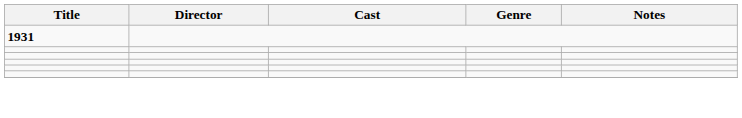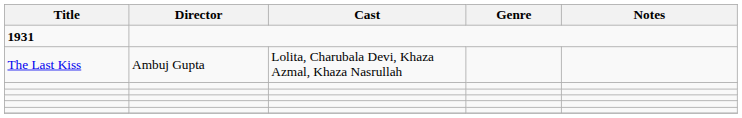 <table class="wikitable" width= "100%">
 <tr>
 <th width=17%>Title</th>
 <th width=19%>Director</th>
 <th width=27%>Cast</th>
 <th width=13%>Genre</th>
 <th width=24%>Notes</th>
 </tr>
 <tr>
 <td><strong>1931</strong></td>
+</tr>
+<tr>
+<td><a href='#'>The Last Kiss</a></td>
+<td>Ambuj Gupta</td>
+<td>Lolita, Charubala Devi, Khaza Azmal, Khaza Nasrullah</td>
+<td></td>
+<td></td>
 </tr>
 <tr>
 <td></td>
 <td></td>
 <td></td>
 <td></td>
 <td></td>
 </tr>
 <tr>
 <td></td>
 <td></td>
 <td></td>
 <td></td>
 <td></td>
 </tr>
 <tr>
 <td></td>
 <td></td>
 <td></td>
 <td></td>
 <td></td>
 </tr>
 <tr>
 <td></td>
 <td></td>
 <td></td>
 <td></td>
 <td></td>
 </tr>
 <tr>
 <td></td>
 <td></td>
 <td></td>
 <td></td>
 <td></td>
 </tr>
 <tr>
 </tr>
 </table>
